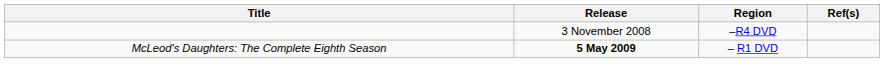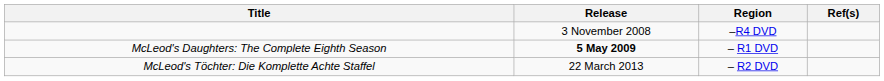 <table class="wikitable" style="width:99%; text-align:center;">
 <tr>
 <th>Title</th>
 <th>Release</th>
 <th>Region</th>
 <th>Ref(s)</th>
 </tr>
 <tr>
 <td></td>
 <td>3 November 2008</td>
 <td> –<a href='#'>R4 DVD</a></td>
 <td></td>
 </tr>
 <tr>
 <td><em>McLeod's Daughters: The Complete Eighth Season</em></td>
 <td><strong>5 May 2009</strong></td>
 <td> – <a href='#'>R1 DVD</a></td>
 <td></td>
 </tr>
+<tr>
+<td><em>McLeod's Töchter: Die Komplette Achte Staffel</em></td>
+<td>22 March 2013</td>
+<td> – <a href='#'>R2 DVD</a></td>
+<td></td>
+</tr>
 </table>
